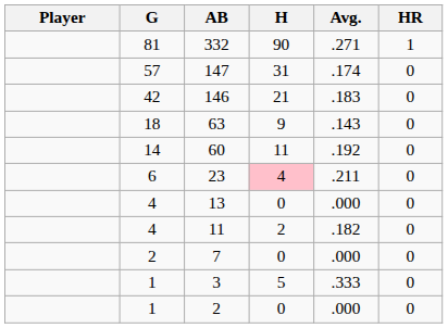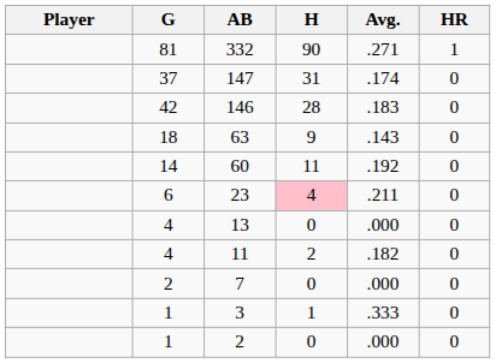 <table class="wikitable sortable">
 <tr>
 <th bgcolor="#DDDDFF" width="16%">Player</th>
 <th bgcolor="#DDDDFF" width="9%">G</th>
 <th bgcolor="#DDDDFF" width="9%">AB</th>
 <th bgcolor="#DDDDFF" width="9%">H</th>
 <th bgcolor="#DDDDFF" width="9%">Avg.</th>
 <th bgcolor="#DDDDFF" width="9%">HR</th>
 </tr>
 <tr align="center">
 <td></td>
 <td>81</td>
 <td>332</td>
 <td>90</td>
 <td>.271</td>
 <td>1</td>
 </tr>
 <tr align="center">
 <td></td>
-<td>57</td>
+<td>37</td>
 <td>147</td>
 <td>31</td>
 <td>.174</td>
 <td>0</td>
 </tr>
 <tr align=center>
 <td></td>
 <td>42</td>
 <td>146</td>
-<td>21</td>
+<td>28</td>
 <td>.183</td>
 <td>0</td>
 </tr>
 <tr align="center">
 <td></td>
 <td>18</td>
 <td>63</td>
 <td>9</td>
 <td>.143</td>
 <td>0</td>
 </tr>
 <tr align="center">
 <td></td>
 <td>14</td>
 <td>60</td>
 <td>11</td>
 <td>.192</td>
 <td>0</td>
 </tr>
 <tr align="center">
 <td></td>
 <td>6</td>
 <td>23</td>
 <td style="background: pink;">4</td>
 <td>.211</td>
 <td>0</td>
 </tr>
 <tr align="center">
 <td></td>
 <td>4</td>
 <td>13</td>
 <td>0</td>
 <td>.000</td>
 <td>0</td>
 </tr>
 <tr align="center">
 <td></td>
 <td>4</td>
 <td>11</td>
 <td>2</td>
 <td>.182</td>
 <td>0</td>
 </tr>
 <tr align="center">
 <td></td>
 <td>2</td>
 <td>7</td>
 <td>0</td>
 <td>.000</td>
 <td>0</td>
 </tr>
 <tr align="center">
 <td></td>
 <td>1</td>
 <td>3</td>
-<td>5</td>
+<td>1</td>
 <td>.333</td>
 <td>0</td>
 </tr>
 <tr align="center">
 <td></td>
 <td>1</td>
 <td>2</td>
 <td>0</td>
 <td>.000</td>
 <td>0</td>
 </tr>
 </table>
